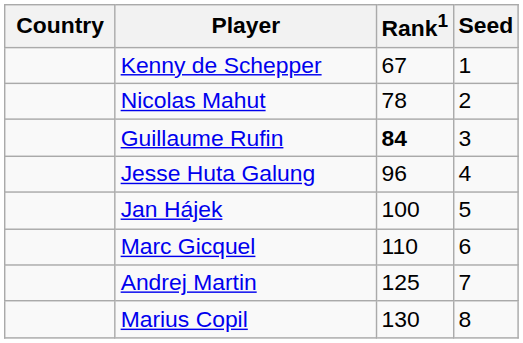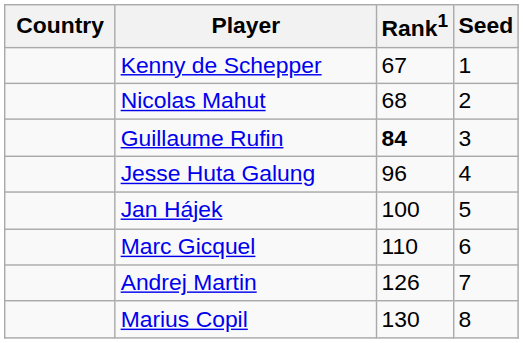 <table class="sortable wikitable">
 <tr>
 <th width="70">Country</th>
 <th width="175">Player</th>
 <th>Rank<sup>1</sup></th>
 <th>Seed</th>
 </tr>
 <tr>
 <td></td>
 <td><a href='#'>Kenny de Schepper</a></td>
 <td>67</td>
 <td>1</td>
 </tr>
 <tr>
 <td></td>
 <td><a href='#'>Nicolas Mahut</a></td>
-<td>78</td>
+<td>68</td>
 <td>2</td>
 </tr>
 <tr>
 <td></td>
 <td><a href='#'>Guillaume Rufin</a></td>
 <td><strong>84</strong></td>
 <td>3</td>
 </tr>
 <tr>
 <td></td>
 <td><a href='#'>Jesse Huta Galung</a></td>
 <td>96</td>
 <td>4</td>
 </tr>
 <tr>
 <td></td>
 <td><a href='#'>Jan Hájek</a></td>
 <td>100</td>
 <td>5</td>
 </tr>
 <tr>
 <td></td>
 <td><a href='#'>Marc Gicquel</a></td>
 <td>110</td>
 <td>6</td>
 </tr>
 <tr>
 <td></td>
 <td><a href='#'>Andrej Martin</a></td>
-<td>125</td>
+<td>126</td>
 <td>7</td>
 </tr>
 <tr>
 <td></td>
 <td><a href='#'>Marius Copil</a></td>
 <td>130</td>
 <td>8<br></td>
 </tr>
 </table>
